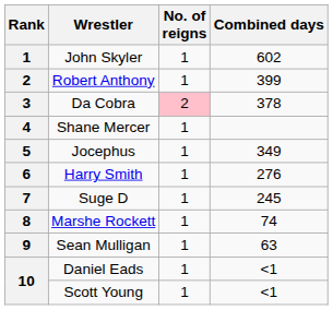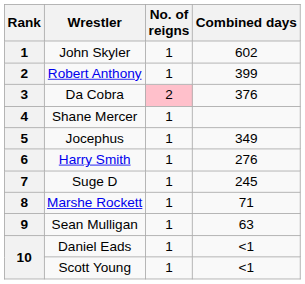 <table class="wikitable sortable" style="text-align: center">
 <tr>
 <th>Rank</th>
 <th>Wrestler</th>
 <th>No. of<br>reigns</th>
 <th>Combined days</th>
 </tr>
 <tr>
 <th>1</th>
 <td>John Skyler</td>
 <td>1</td>
 <td>602</td>
 </tr>
 <tr>
 <th>2</th>
 <td><a href='#'>Robert Anthony</a></td>
 <td>1</td>
 <td>399</td>
 </tr>
 <tr>
 <th>3</th>
 <td>Da Cobra</td>
 <td style="background: pink;">2</td>
-<td>378</td>
+<td>376</td>
 </tr>
 <tr>
 <th>4</th>
 <td>Shane Mercer</td>
 <td>1</td>
 <td></td>
 </tr>
 <tr>
 <th>5</th>
 <td>Jocephus</td>
 <td>1</td>
 <td>349</td>
 </tr>
 <tr>
 <th>6</th>
 <td><a href='#'>Harry Smith</a></td>
 <td>1</td>
 <td>276</td>
 </tr>
 <tr>
 <th>7</th>
 <td>Suge D</td>
 <td>1</td>
 <td>245</td>
 </tr>
 <tr>
 <th>8</th>
 <td><a href='#'>Marshe Rockett</a></td>
 <td>1</td>
-<td>74</td>
+<td>71</td>
 </tr>
 <tr>
 <th>9</th>
 <td>Sean Mulligan</td>
 <td>1</td>
 <td>63</td>
 </tr>
 <tr>
 <th rowspan=2>10</th>
 <td>Daniel Eads</td>
 <td>1</td>
 <td><1</td>
 </tr>
 <tr>
 <td>Scott Young</td>
 <td>1</td>
 <td><1</td>
 </tr>
 </table>
